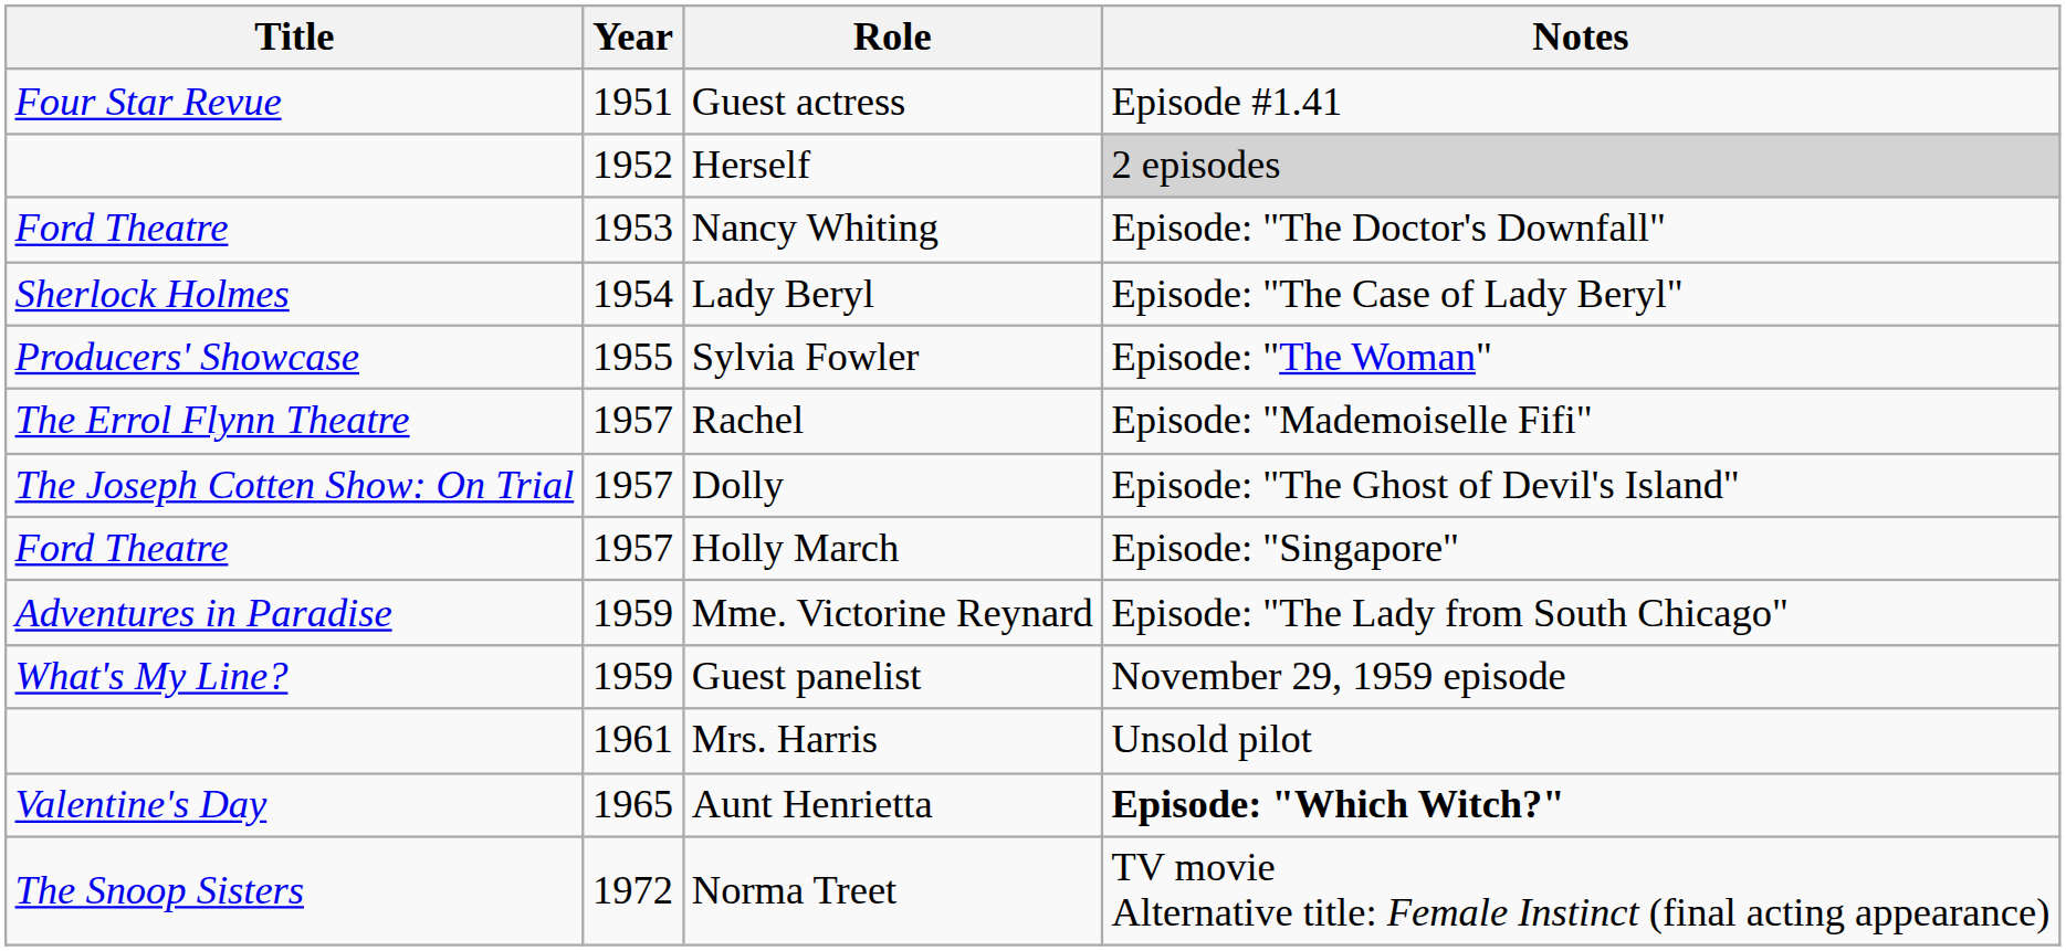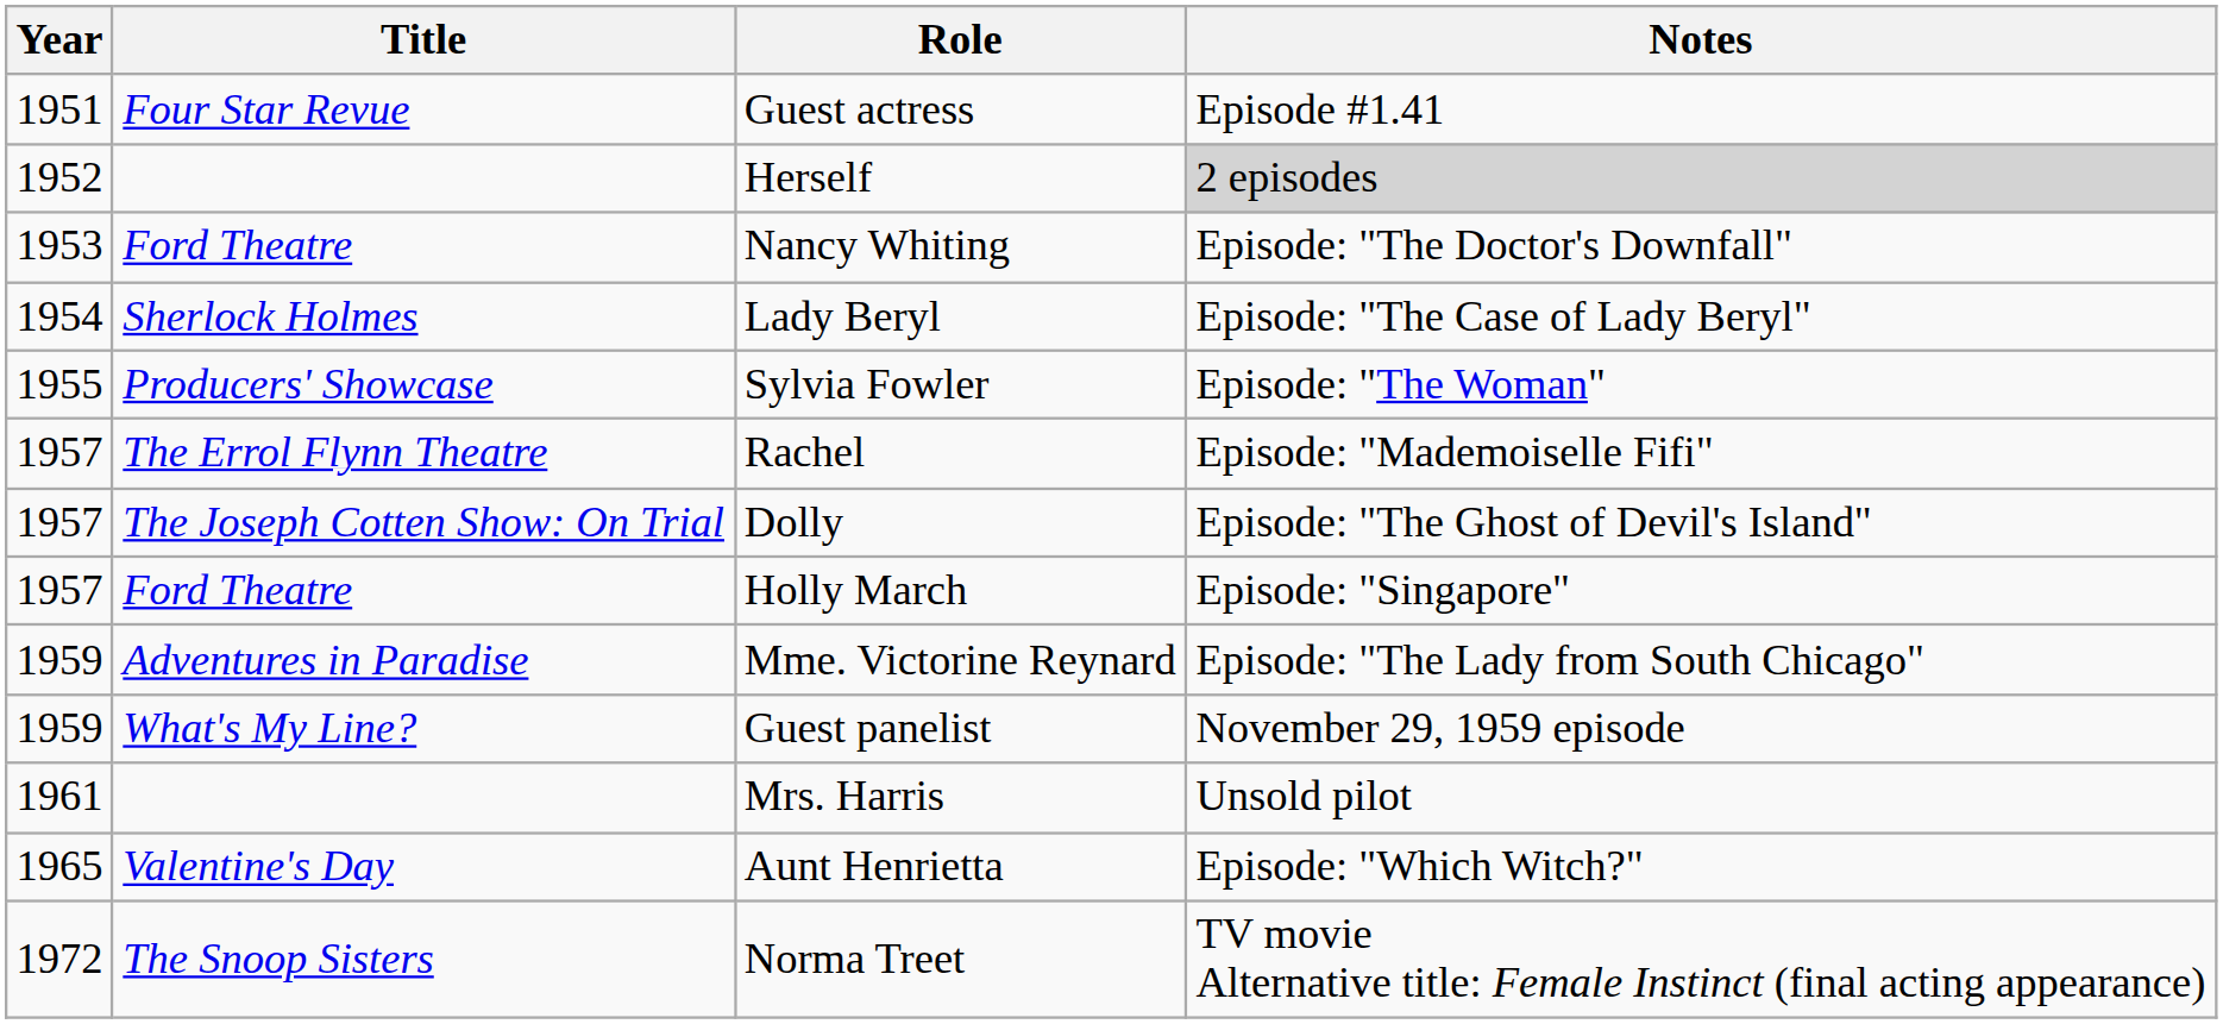 <table class="wikitable sortable">
 <tr>
+<th>Year</th>
 <th>Title</th>
-<th>Year</th>
 <th>Role</th>
 <th class="unsortable">Notes</th>
 </tr>
 <tr>
+<td>1951</td>
 <td><em><a href='#'>Four Star Revue</a></em></td>
-<td>1951</td>
 <td>Guest actress</td>
 <td>Episode #1.41</td>
 </tr>
 <tr>
+<td>1952</td>
 <td><em></em></td>
-<td>1952</td>
 <td>Herself</td>
 <td style="background: lightgrey;">2 episodes</td>
 </tr>
 <tr>
+<td>1953</td>
 <td><em><a href='#'>Ford Theatre</a></em></td>
-<td>1953</td>
 <td>Nancy Whiting</td>
 <td>Episode: "The Doctor's Downfall"</td>
 </tr>
 <tr>
+<td>1954</td>
 <td><em><a href='#'>Sherlock Holmes</a></em></td>
-<td>1954</td>
 <td>Lady Beryl</td>
 <td>Episode: "The Case of Lady Beryl"</td>
 </tr>
 <tr>
+<td>1955</td>
 <td><em><a href='#'>Producers' Showcase</a></em></td>
-<td>1955</td>
 <td>Sylvia Fowler</td>
 <td>Episode: "<a href='#'>The Woman</a>"</td>
 </tr>
 <tr>
+<td>1957</td>
 <td><em><a href='#'>The Errol Flynn Theatre</a></em></td>
-<td>1957</td>
 <td>Rachel</td>
 <td>Episode: "Mademoiselle Fifi"</td>
 </tr>
 <tr>
+<td>1957</td>
 <td><em><a href='#'>The Joseph Cotten Show: On Trial</a></em></td>
-<td>1957</td>
 <td>Dolly</td>
 <td>Episode: "The Ghost of Devil's Island"</td>
 </tr>
 <tr>
+<td>1957</td>
 <td><em><a href='#'>Ford Theatre</a></em></td>
-<td>1957</td>
 <td>Holly March</td>
 <td>Episode: "Singapore"</td>
 </tr>
 <tr>
+<td>1959</td>
 <td><em><a href='#'>Adventures in Paradise</a></em></td>
-<td>1959</td>
 <td>Mme. Victorine Reynard</td>
 <td>Episode: "The Lady from South Chicago"</td>
 </tr>
 <tr>
+<td>1959</td>
 <td><em><a href='#'>What's My Line?</a></em></td>
-<td>1959</td>
 <td>Guest panelist</td>
 <td>November 29, 1959 episode</td>
 </tr>
 <tr>
+<td>1961</td>
 <td><em></em></td>
-<td>1961</td>
 <td>Mrs. Harris</td>
 <td>Unsold pilot</td>
 </tr>
 <tr>
+<td>1965</td>
 <td><em><a href='#'>Valentine's Day</a></em></td>
-<td>1965</td>
 <td>Aunt Henrietta</td>
-<td><strong>Episode: "Which Witch?"</strong></td>
+<td>Episode: "Which Witch?"</td>
 </tr>
 <tr>
+<td>1972</td>
 <td><em><a href='#'>The Snoop Sisters</a></em></td>
-<td>1972</td>
 <td>Norma Treet</td>
 <td>TV movie<br>Alternative title: <em>Female Instinct</em> (final acting appearance)</td>
 </tr>
 </table>
